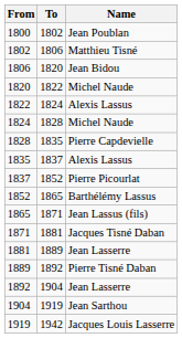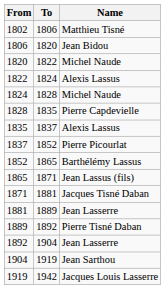 <table class="wikitable">
 <tr>
 <th>From</th>
 <th>To</th>
 <th>Name</th>
-</tr>
-<tr>
-<td>1800</td>
-<td>1802</td>
-<td>Jean Poublan</td>
 </tr>
 <tr>
 <td>1802</td>
 <td>1806</td>
 <td>Matthieu Tisné</td>
 </tr>
 <tr>
 <td>1806</td>
 <td>1820</td>
 <td>Jean Bidou</td>
 </tr>
 <tr>
 <td>1820</td>
 <td>1822</td>
 <td>Michel Naude</td>
 </tr>
 <tr>
 <td>1822</td>
 <td>1824</td>
 <td>Alexis Lassus</td>
 </tr>
 <tr>
 <td>1824</td>
 <td>1828</td>
 <td>Michel Naude</td>
 </tr>
 <tr>
 <td>1828</td>
 <td>1835</td>
 <td>Pierre Capdevielle</td>
 </tr>
 <tr>
 <td>1835</td>
 <td>1837</td>
 <td>Alexis Lassus</td>
 </tr>
 <tr>
 <td>1837</td>
 <td>1852</td>
 <td>Pierre Picourlat</td>
 </tr>
 <tr>
 <td>1852</td>
 <td>1865</td>
 <td>Barthélémy Lassus</td>
 </tr>
 <tr>
 <td>1865</td>
 <td>1871</td>
 <td>Jean Lassus (fils)</td>
 </tr>
 <tr>
 <td>1871</td>
 <td>1881</td>
 <td>Jacques Tisné Daban</td>
 </tr>
 <tr>
 <td>1881</td>
 <td>1889</td>
 <td>Jean Lasserre</td>
 </tr>
 <tr>
 <td>1889</td>
 <td>1892</td>
 <td>Pierre Tisné Daban</td>
 </tr>
 <tr>
 <td>1892</td>
 <td>1904</td>
 <td>Jean Lasserre</td>
 </tr>
 <tr>
 <td>1904</td>
 <td>1919</td>
 <td>Jean Sarthou</td>
 </tr>
 <tr>
 <td>1919</td>
 <td>1942</td>
 <td>Jacques Louis Lasserre</td>
 </tr>
 </table>
